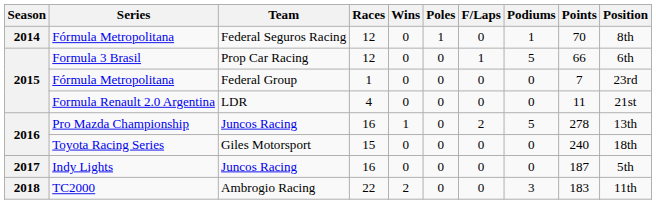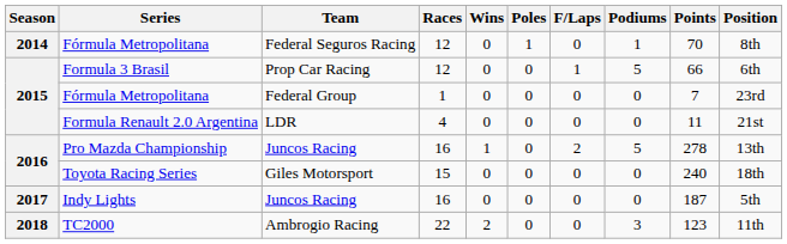 <table class="wikitable" style="font-size: 90%; text-align:center">
 <tr>
 <th>Season</th>
 <th>Series</th>
 <th>Team</th>
 <th>Races</th>
 <th>Wins</th>
 <th>Poles</th>
 <th>F/Laps</th>
 <th>Podiums</th>
 <th>Points</th>
 <th>Position</th>
 </tr>
 <tr>
 <th>2014</th>
 <td align=left><a href='#'>Fórmula Metropolitana</a></td>
 <td align=left>Federal Seguros Racing</td>
 <td>12</td>
 <td>0</td>
 <td>1</td>
 <td>0</td>
 <td>1</td>
 <td>70</td>
 <td>8th</td>
 </tr>
 <tr>
 <th rowspan=3>2015</th>
 <td align=left><a href='#'>Formula 3 Brasil</a></td>
 <td align=left>Prop Car Racing</td>
 <td>12</td>
 <td>0</td>
 <td>0</td>
 <td>1</td>
 <td>5</td>
 <td>66</td>
 <td>6th</td>
 </tr>
 <tr>
 <td align=left><a href='#'>Fórmula Metropolitana</a></td>
 <td align=left>Federal Group</td>
 <td>1</td>
 <td>0</td>
 <td>0</td>
 <td>0</td>
 <td>0</td>
 <td>7</td>
 <td>23rd</td>
 </tr>
 <tr>
 <td align=left><a href='#'>Formula Renault 2.0 Argentina</a></td>
 <td align=left>LDR</td>
 <td>4</td>
 <td>0</td>
 <td>0</td>
 <td>0</td>
 <td>0</td>
 <td>11</td>
 <td>21st</td>
 </tr>
 <tr>
 <th rowspan=2>2016</th>
 <td align=left><a href='#'>Pro Mazda Championship</a></td>
 <td align=left><a href='#'>Juncos Racing</a></td>
 <td>16</td>
 <td>1</td>
 <td>0</td>
 <td>2</td>
 <td>5</td>
 <td>278</td>
 <td>13th</td>
 </tr>
 <tr>
 <td align=left><a href='#'>Toyota Racing Series</a></td>
 <td align=left>Giles Motorsport</td>
 <td>15</td>
 <td>0</td>
 <td>0</td>
 <td>0</td>
 <td>0</td>
 <td>240</td>
 <td>18th</td>
 </tr>
 <tr>
 <th>2017</th>
 <td align=left><a href='#'>Indy Lights</a></td>
 <td align=left><a href='#'>Juncos Racing</a></td>
 <td>16</td>
 <td>0</td>
 <td>0</td>
 <td>0</td>
 <td>0</td>
 <td>187</td>
 <td>5th</td>
 </tr>
 <tr>
 <th>2018</th>
 <td align=left><a href='#'>TC2000</a></td>
 <td align=left>Ambrogio Racing</td>
 <td>22</td>
 <td>2</td>
 <td>0</td>
 <td>0</td>
 <td>3</td>
-<td>183</td>
+<td>123</td>
 <td>11th</td>
 </tr>
 </table>
